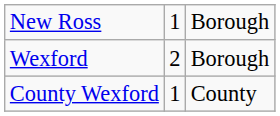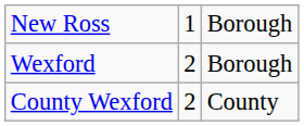 <table class="wikitable sortable">
 <tr>
 <td><a href='#'>New Ross</a></td>
 <td>1</td>
 <td>Borough</td>
 </tr>
 <tr>
 <td><a href='#'>Wexford</a></td>
 <td align="center">2</td>
 <td>Borough</td>
 </tr>
 <tr>
 <td><a href='#'>County Wexford</a></td>
-<td align="center">1</td>
+<td align="center">2</td>
 <td>County</td>
 </tr>
 </table>
